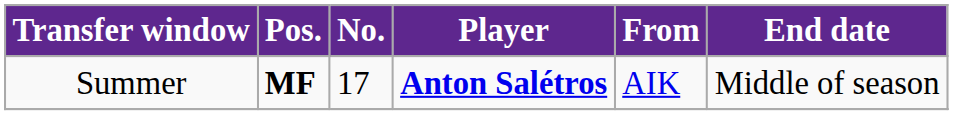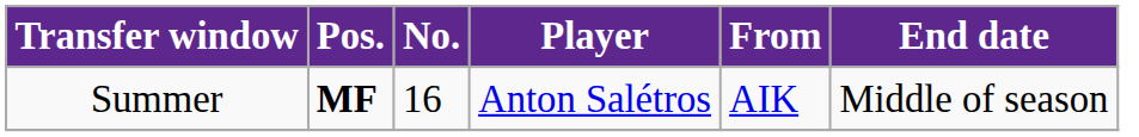 <table class="wikitable plainrowheaders sortable">
 <tr>
 <th style="background-color:#5E278E;color:white">Transfer window</th>
 <th style="background-color:#5E278E;color:white">Pos.</th>
 <th style="background-color:#5E278E;color:white">No.</th>
 <th style="background-color:#5E278E;color:white">Player</th>
 <th style="background-color:#5E278E;color:white">From</th>
 <th style="background-color:#5E278E;color:white">End date</th>
 </tr>
 <tr>
 <td style="text-align:center;">Summer</td>
 <td style=text-aligncenter;><strong>MF</strong></td>
-<td style=text-aligncenter;>17</td>
-<td style=text-alignleft;><strong> <a href='#'>Anton Salétros</a></strong></td>
+<td style=text-aligncenter;>16</td>
+<td style=text-alignleft;> <a href='#'>Anton Salétros</a></td>
 <td style=text-alignleft;> <a href='#'>AIK</a></td>
 <td style=text-aligncenter;>Middle of season</td>
 </tr>
 <tr>
 </tr>
 </table>
